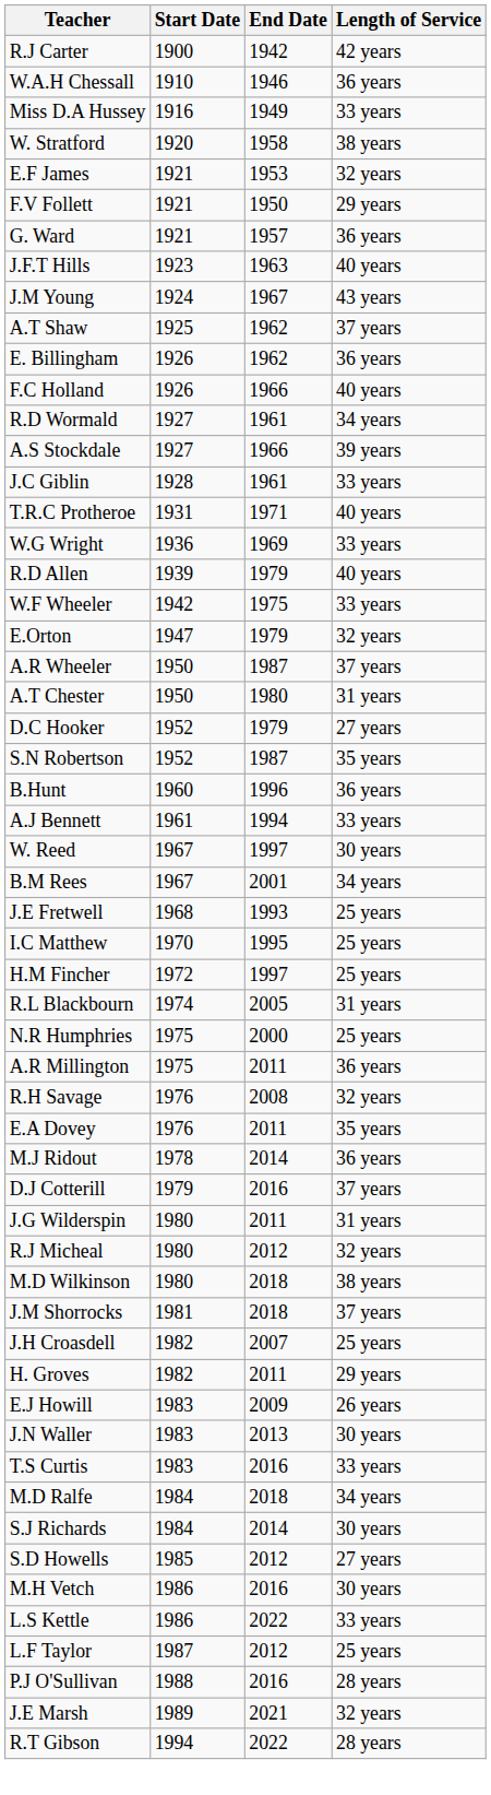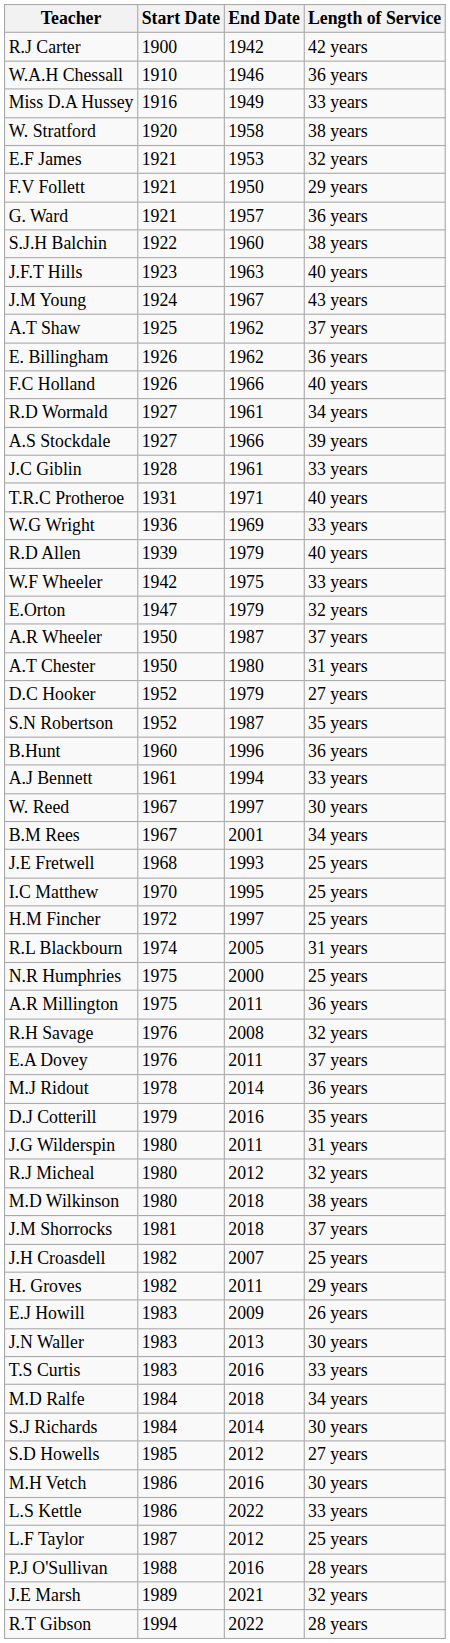 <table class="wikitable">
 <tr>
 <th>Teacher</th>
 <th>Start Date</th>
 <th>End Date</th>
 <th>Length of Service</th>
 </tr>
 <tr>
 <td>R.J Carter</td>
 <td>1900</td>
 <td>1942</td>
 <td>42 years</td>
 </tr>
 <tr>
 <td>W.A.H Chessall</td>
 <td>1910</td>
 <td>1946</td>
 <td>36 years</td>
 </tr>
 <tr>
 <td>Miss D.A Hussey</td>
 <td>1916</td>
 <td>1949</td>
 <td>33 years</td>
 </tr>
 <tr>
 <td>W. Stratford</td>
 <td>1920</td>
 <td>1958</td>
 <td>38 years</td>
 </tr>
 <tr>
 <td>E.F James</td>
 <td>1921</td>
 <td>1953</td>
 <td>32 years</td>
 </tr>
 <tr>
 <td>F.V Follett</td>
 <td>1921</td>
 <td>1950</td>
 <td>29 years</td>
 </tr>
 <tr>
 <td>G. Ward</td>
 <td>1921</td>
 <td>1957</td>
 <td>36 years</td>
+</tr>
+<tr>
+<td>S.J.H Balchin</td>
+<td>1922</td>
+<td>1960</td>
+<td>38 years</td>
 </tr>
 <tr>
 <td>J.F.T Hills</td>
 <td>1923</td>
 <td>1963</td>
 <td>40 years</td>
 </tr>
 <tr>
 <td>J.M Young</td>
 <td>1924</td>
 <td>1967</td>
 <td>43 years</td>
 </tr>
 <tr>
 <td>A.T Shaw</td>
 <td>1925</td>
 <td>1962</td>
 <td>37 years</td>
 </tr>
 <tr>
 <td>E. Billingham</td>
 <td>1926</td>
 <td>1962</td>
 <td>36 years</td>
 </tr>
 <tr>
 <td>F.C Holland</td>
 <td>1926</td>
 <td>1966</td>
 <td>40 years</td>
 </tr>
 <tr>
 <td>R.D Wormald</td>
 <td>1927</td>
 <td>1961</td>
 <td>34 years</td>
 </tr>
 <tr>
 <td>A.S Stockdale</td>
 <td>1927</td>
 <td>1966</td>
 <td>39 years</td>
 </tr>
 <tr>
 <td>J.C Giblin</td>
 <td>1928</td>
 <td>1961</td>
 <td>33 years</td>
 </tr>
 <tr>
 <td>T.R.C Protheroe</td>
 <td>1931</td>
 <td>1971</td>
 <td>40 years</td>
 </tr>
 <tr>
 <td>W.G Wright</td>
 <td>1936</td>
 <td>1969</td>
 <td>33 years</td>
 </tr>
 <tr>
 <td>R.D Allen</td>
 <td>1939</td>
 <td>1979</td>
 <td>40 years</td>
 </tr>
 <tr>
 <td>W.F Wheeler</td>
 <td>1942</td>
 <td>1975</td>
 <td>33 years</td>
 </tr>
 <tr>
 <td>E.Orton</td>
 <td>1947</td>
 <td>1979</td>
 <td>32 years</td>
 </tr>
 <tr>
 <td>A.R Wheeler</td>
 <td>1950</td>
 <td>1987</td>
 <td>37 years</td>
 </tr>
 <tr>
 <td>A.T Chester</td>
 <td>1950</td>
 <td>1980</td>
 <td>31 years</td>
 </tr>
 <tr>
 <td>D.C Hooker</td>
 <td>1952</td>
 <td>1979</td>
 <td>27 years</td>
 </tr>
 <tr>
 <td>S.N Robertson</td>
 <td>1952</td>
 <td>1987</td>
 <td>35 years</td>
 </tr>
 <tr>
 <td>B.Hunt</td>
 <td>1960</td>
 <td>1996</td>
 <td>36 years</td>
 </tr>
 <tr>
 <td>A.J Bennett</td>
 <td>1961</td>
 <td>1994</td>
 <td>33 years</td>
 </tr>
 <tr>
 <td>W. Reed</td>
 <td>1967</td>
 <td>1997</td>
 <td>30 years</td>
 </tr>
 <tr>
 <td>B.M Rees</td>
 <td>1967</td>
 <td>2001</td>
 <td>34 years</td>
 </tr>
 <tr>
 <td>J.E Fretwell</td>
 <td>1968</td>
 <td>1993</td>
 <td>25 years</td>
 </tr>
 <tr>
 <td>I.C Matthew</td>
 <td>1970</td>
 <td>1995</td>
 <td>25 years</td>
 </tr>
 <tr>
 <td>H.M Fincher</td>
 <td>1972</td>
 <td>1997</td>
 <td>25 years</td>
 </tr>
 <tr>
 <td>R.L Blackbourn</td>
 <td>1974</td>
 <td>2005</td>
 <td>31 years</td>
 </tr>
 <tr>
 <td>N.R Humphries</td>
 <td>1975</td>
 <td>2000</td>
 <td>25 years</td>
 </tr>
 <tr>
 <td>A.R Millington</td>
 <td>1975</td>
 <td>2011</td>
 <td>36 years</td>
 </tr>
 <tr>
 <td>R.H Savage</td>
 <td>1976</td>
 <td>2008</td>
 <td>32 years</td>
 </tr>
 <tr>
 <td>E.A Dovey</td>
 <td>1976</td>
 <td>2011</td>
-<td>35 years</td>
+<td>37 years</td>
 </tr>
 <tr>
 <td>M.J Ridout</td>
 <td>1978</td>
 <td>2014</td>
 <td>36 years</td>
 </tr>
 <tr>
 <td>D.J Cotterill</td>
 <td>1979</td>
 <td>2016</td>
-<td>37 years</td>
+<td>35 years</td>
 </tr>
 <tr>
 <td>J.G Wilderspin</td>
 <td>1980</td>
 <td>2011</td>
 <td>31 years</td>
 </tr>
 <tr>
 <td>R.J Micheal</td>
 <td>1980</td>
 <td>2012</td>
 <td>32 years</td>
 </tr>
 <tr>
 <td>M.D Wilkinson</td>
 <td>1980</td>
 <td>2018</td>
 <td>38 years</td>
 </tr>
 <tr>
 <td>J.M Shorrocks</td>
 <td>1981</td>
 <td>2018</td>
 <td>37 years</td>
 </tr>
 <tr>
 <td>J.H Croasdell</td>
 <td>1982</td>
 <td>2007</td>
 <td>25 years</td>
 </tr>
 <tr>
 <td>H. Groves</td>
 <td>1982</td>
 <td>2011</td>
 <td>29 years</td>
 </tr>
 <tr>
 <td>E.J Howill</td>
 <td>1983</td>
 <td>2009</td>
 <td>26 years</td>
 </tr>
 <tr>
 <td>J.N Waller</td>
 <td>1983</td>
 <td>2013</td>
 <td>30 years</td>
 </tr>
 <tr>
 <td>T.S Curtis</td>
 <td>1983</td>
 <td>2016</td>
 <td>33 years</td>
 </tr>
 <tr>
 <td>M.D Ralfe</td>
 <td>1984</td>
 <td>2018</td>
 <td>34 years</td>
 </tr>
 <tr>
 <td>S.J Richards</td>
 <td>1984</td>
 <td>2014</td>
 <td>30 years</td>
 </tr>
 <tr>
 <td>S.D Howells</td>
 <td>1985</td>
 <td>2012</td>
 <td>27 years</td>
 </tr>
 <tr>
 <td>M.H Vetch</td>
 <td>1986</td>
 <td>2016</td>
 <td>30 years</td>
 </tr>
 <tr>
 <td>L.S Kettle</td>
 <td>1986</td>
 <td>2022</td>
 <td>33 years</td>
 </tr>
 <tr>
 <td>L.F Taylor</td>
 <td>1987</td>
 <td>2012</td>
 <td>25 years</td>
 </tr>
 <tr>
 <td>P.J O'Sullivan</td>
 <td>1988</td>
 <td>2016</td>
 <td>28 years</td>
 </tr>
 <tr>
 <td>J.E Marsh</td>
 <td>1989</td>
 <td>2021</td>
 <td>32 years</td>
 </tr>
 <tr>
 <td>R.T Gibson</td>
 <td>1994</td>
 <td>2022</td>
 <td>28 years</td>
 </tr>
 </table>
